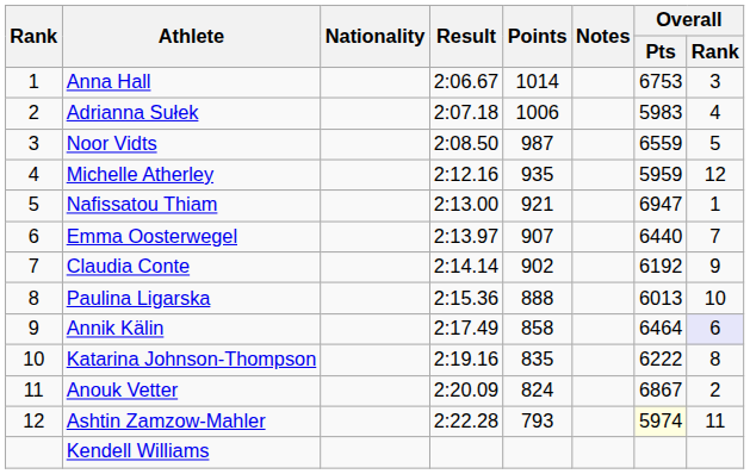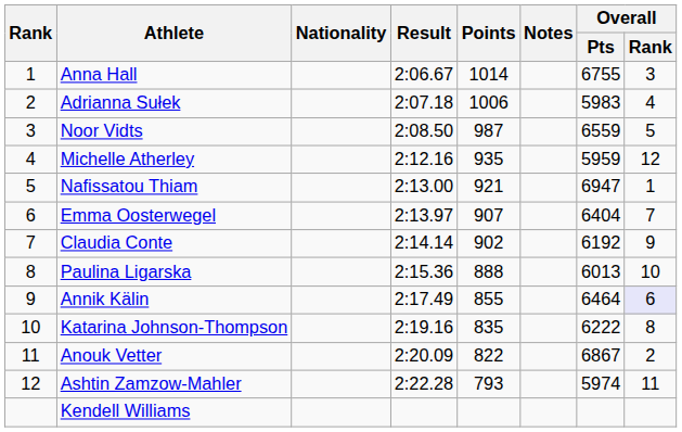 <table class="wikitable sortable" style="text-align:center">
 <tr>
 <th rowspan=2>Rank</th>
 <th rowspan=2>Athlete</th>
 <th rowspan=2>Nationality</th>
 <th rowspan=2>Result</th>
 <th rowspan=2>Points</th>
 <th rowspan=2>Notes</th>
 <th colspan=2>Overall</th>
 </tr>
 <tr>
 <th>Pts</th>
 <th>Rank</th>
 </tr>
 <tr>
 <td>1</td>
 <td align=left><a href='#'>Anna Hall</a></td>
 <td align=left></td>
 <td>2:06.67</td>
 <td>1014</td>
 <td></td>
-<td>6753</td>
+<td>6755</td>
 <td>3</td>
 </tr>
 <tr>
 <td>2</td>
 <td align=left><a href='#'>Adrianna Sułek</a></td>
 <td align=left></td>
 <td>2:07.18</td>
 <td>1006</td>
 <td></td>
 <td>5983</td>
 <td>4</td>
 </tr>
 <tr>
 <td>3</td>
 <td align=left><a href='#'>Noor Vidts</a></td>
 <td align=left></td>
 <td>2:08.50</td>
 <td>987</td>
 <td></td>
 <td>6559</td>
 <td>5</td>
 </tr>
 <tr>
 <td>4</td>
 <td align=left><a href='#'>Michelle Atherley</a></td>
 <td align=left></td>
 <td>2:12.16</td>
 <td>935</td>
 <td></td>
 <td>5959</td>
 <td>12</td>
 </tr>
 <tr>
 <td>5</td>
 <td align=left><a href='#'>Nafissatou Thiam</a></td>
 <td align=left></td>
 <td>2:13.00</td>
 <td>921</td>
 <td></td>
 <td>6947</td>
 <td>1</td>
 </tr>
 <tr>
 <td>6</td>
 <td align=left><a href='#'>Emma Oosterwegel</a></td>
 <td align=left></td>
 <td>2:13.97</td>
 <td>907</td>
 <td></td>
-<td>6440</td>
+<td>6404</td>
 <td>7</td>
 </tr>
 <tr>
 <td>7</td>
 <td align=left><a href='#'>Claudia Conte</a></td>
 <td align=left></td>
 <td>2:14.14</td>
 <td>902</td>
 <td></td>
 <td>6192</td>
 <td>9</td>
 </tr>
 <tr>
 <td>8</td>
 <td align=left><a href='#'>Paulina Ligarska</a></td>
 <td align=left></td>
 <td>2:15.36</td>
 <td>888</td>
 <td></td>
 <td>6013</td>
 <td>10</td>
 </tr>
 <tr>
 <td>9</td>
 <td align=left><a href='#'>Annik Kälin</a></td>
 <td align=left></td>
 <td>2:17.49</td>
-<td>858</td>
+<td>855</td>
 <td></td>
 <td>6464</td>
 <td style="background: lavender;">6</td>
 </tr>
 <tr>
 <td>10</td>
 <td align=left><a href='#'>Katarina Johnson-Thompson</a></td>
 <td align=left></td>
 <td>2:19.16</td>
 <td>835</td>
 <td></td>
 <td>6222</td>
 <td>8</td>
 </tr>
 <tr>
 <td>11</td>
 <td align=left><a href='#'>Anouk Vetter</a></td>
 <td align=left></td>
 <td>2:20.09</td>
-<td>824</td>
+<td>822</td>
 <td></td>
 <td>6867</td>
 <td>2</td>
 </tr>
 <tr>
 <td>12</td>
 <td align=left><a href='#'>Ashtin Zamzow-Mahler</a></td>
 <td align=left></td>
 <td>2:22.28</td>
 <td>793</td>
 <td></td>
-<td style="background: lightyellow;">5974</td>
+<td>5974</td>
 <td>11</td>
 </tr>
 <tr>
 <td></td>
 <td align=left><a href='#'>Kendell Williams</a></td>
 <td align=left></td>
 <td></td>
 <td></td>
 <td></td>
 <td></td>
 <td></td>
 </tr>
 </table>
